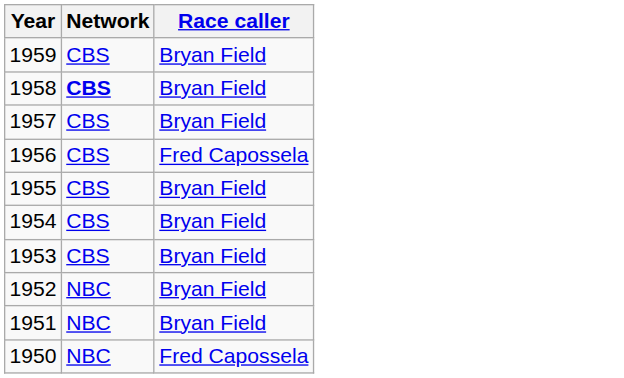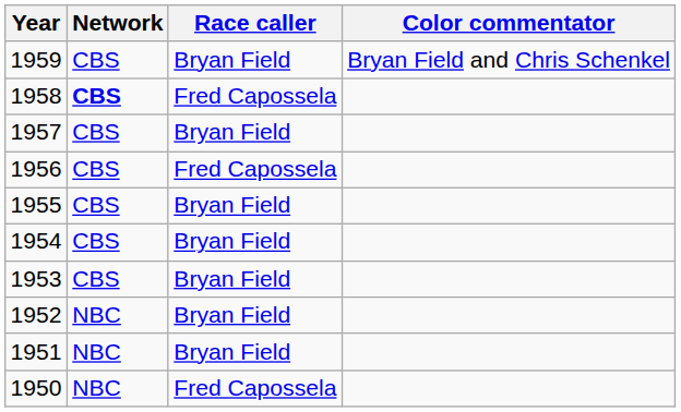 <table class="wikitable">
 <tr>
 <th>Year</th>
 <th>Network</th>
 <th><a href='#'>Race caller</a></th>
+<th><a href='#'>Color commentator</a></th>
 </tr>
 <tr>
 <td>1959</td>
 <td><a href='#'>CBS</a></td>
 <td><a href='#'>Bryan Field</a></td>
+<td><a href='#'>Bryan Field</a> and <a href='#'>Chris Schenkel</a></td>
 </tr>
 <tr>
 <td>1958</td>
 <td><strong><a href='#'>CBS</a></strong></td>
-<td><a href='#'>Bryan Field</a></td>
+<td><a href='#'>Fred Capossela</a></td>
+<td></td>
 </tr>
 <tr>
 <td>1957</td>
 <td><a href='#'>CBS</a></td>
 <td><a href='#'>Bryan Field</a></td>
+<td></td>
 </tr>
 <tr>
 <td>1956</td>
 <td><a href='#'>CBS</a></td>
 <td><a href='#'>Fred Capossela</a></td>
+<td></td>
 </tr>
 <tr>
 <td>1955</td>
 <td><a href='#'>CBS</a></td>
 <td><a href='#'>Bryan Field</a></td>
+<td></td>
 </tr>
 <tr>
 <td>1954</td>
 <td><a href='#'>CBS</a></td>
 <td><a href='#'>Bryan Field</a></td>
+<td></td>
 </tr>
 <tr>
 <td>1953</td>
 <td><a href='#'>CBS</a></td>
 <td><a href='#'>Bryan Field</a></td>
+<td></td>
 </tr>
 <tr>
 <td>1952</td>
 <td><a href='#'>NBC</a></td>
 <td><a href='#'>Bryan Field</a></td>
+<td></td>
 </tr>
 <tr>
 <td>1951</td>
 <td><a href='#'>NBC</a></td>
 <td><a href='#'>Bryan Field</a></td>
+<td></td>
 </tr>
 <tr>
 <td>1950</td>
 <td><a href='#'>NBC</a></td>
 <td><a href='#'>Fred Capossela</a></td>
+<td></td>
 </tr>
 </table>
